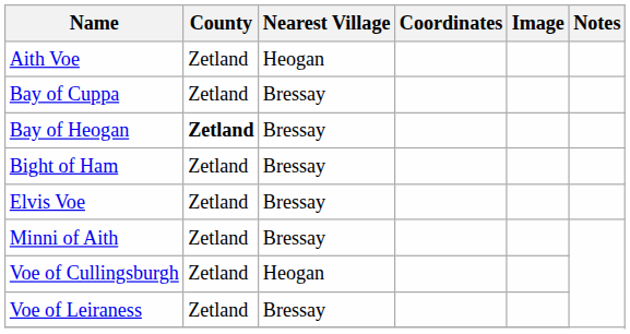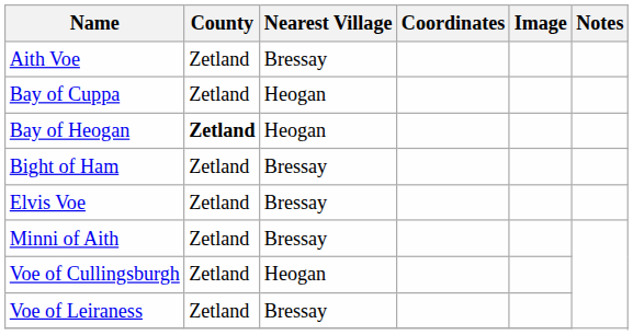 <table class="wikitable sortable" style="table-layout:fixed;background-color:#FEFEFE;font-size:95%;padding:0.30em;line-height:1.35em;">
 <tr>
 <th scope="col">Name</th>
 <th scope="col">County</th>
 <th scope="col">Nearest Village</th>
 <th scope="col" data-sort-type="number">Coordinates</th>
 <th scope="col">Image</th>
 <th scope="col">Notes</th>
 </tr>
 <tr>
 <td><a href='#'>Aith Voe</a></td>
 <td>Zetland</td>
-<td>Heogan</td>
+<td>Bressay</td>
 <td></td>
 <td></td>
 <td></td>
 </tr>
 <tr>
 <td><a href='#'>Bay of Cuppa</a></td>
 <td>Zetland</td>
-<td>Bressay</td>
+<td>Heogan</td>
 <td></td>
 <td></td>
 <td></td>
 </tr>
 <tr>
 <td><a href='#'>Bay of Heogan</a></td>
 <td><strong>Zetland</strong></td>
-<td>Bressay</td>
+<td>Heogan</td>
 <td></td>
 <td></td>
 </tr>
 <tr>
 <td><a href='#'>Bight of Ham</a></td>
 <td>Zetland</td>
 <td>Bressay</td>
 <td></td>
 <td></td>
 <td></td>
 </tr>
 <tr>
 <td><a href='#'>Elvis Voe</a></td>
 <td>Zetland</td>
 <td>Bressay</td>
 <td></td>
 <td></td>
 <td></td>
 </tr>
 <tr>
 <td><a href='#'>Minni of Aith</a></td>
 <td>Zetland</td>
 <td>Bressay</td>
 <td></td>
 <td></td>
 </tr>
 <tr>
 <td><a href='#'>Voe of Cullingsburgh</a></td>
 <td>Zetland</td>
 <td>Heogan</td>
 <td></td>
 <td></td>
 </tr>
 <tr>
 <td><a href='#'>Voe of Leiraness</a></td>
 <td>Zetland</td>
 <td>Bressay</td>
 <td></td>
 <td></td>
 </tr>
 <tr>
 </tr>
 </table>
